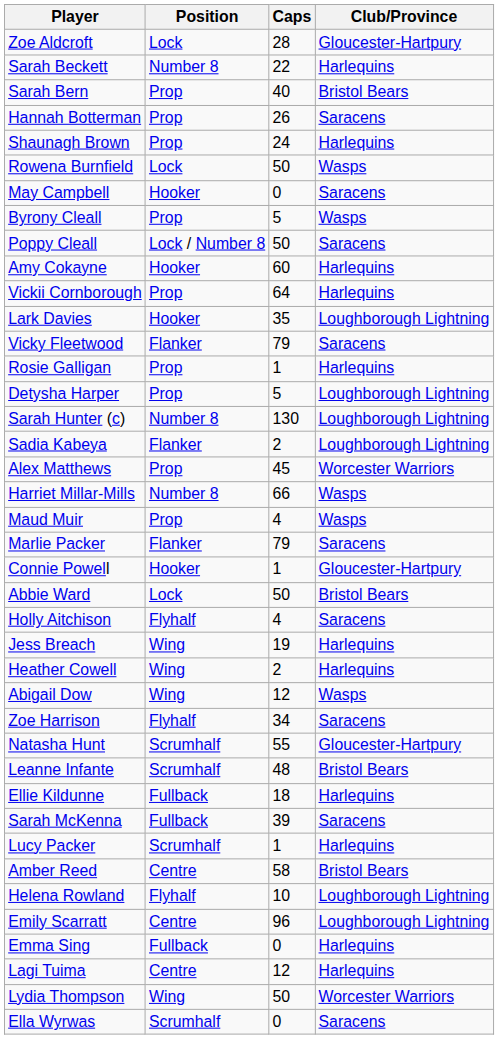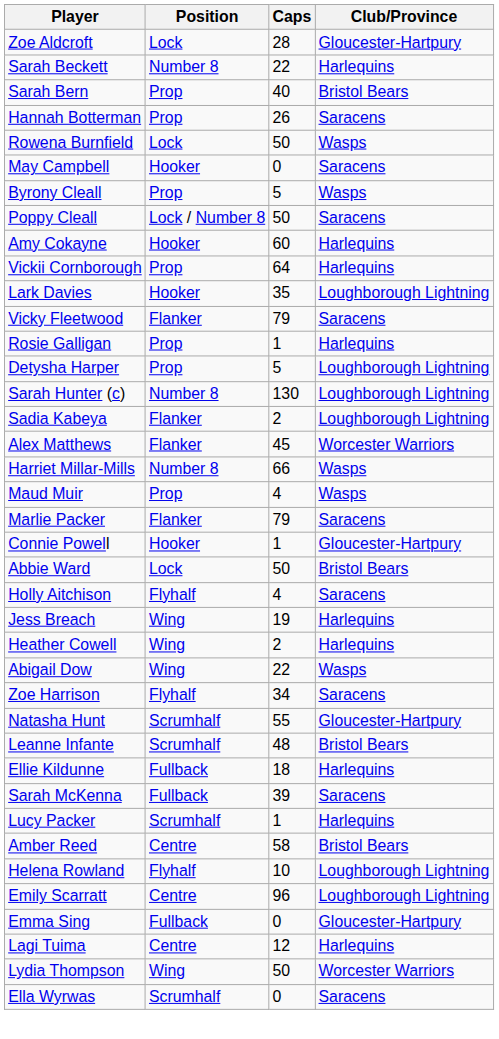 <table class="wikitable">
 <tr>
 <th>Player</th>
 <th>Position</th>
 <th>Caps</th>
 <th>Club/Province</th>
 </tr>
 <tr>
 <td><a href='#'>Zoe Aldcroft</a></td>
 <td><a href='#'>Lock</a></td>
 <td>28</td>
 <td><a href='#'>Gloucester-Hartpury</a></td>
 </tr>
 <tr>
 <td><a href='#'>Sarah Beckett</a></td>
 <td><a href='#'>Number 8</a></td>
 <td>22</td>
 <td><a href='#'>Harlequins</a></td>
 </tr>
 <tr>
 <td><a href='#'>Sarah Bern</a></td>
 <td><a href='#'>Prop</a></td>
 <td>40</td>
 <td><a href='#'>Bristol Bears</a></td>
 </tr>
 <tr>
 <td><a href='#'>Hannah Botterman</a></td>
 <td><a href='#'>Prop</a></td>
 <td>26</td>
 <td><a href='#'>Saracens</a></td>
-</tr>
-<tr>
-<td><a href='#'>Shaunagh Brown</a></td>
-<td><a href='#'>Prop</a></td>
-<td>24</td>
-<td><a href='#'>Harlequins</a></td>
 </tr>
 <tr>
 <td><a href='#'>Rowena Burnfield</a></td>
 <td><a href='#'>Lock</a></td>
 <td>50</td>
 <td><a href='#'>Wasps</a></td>
 </tr>
 <tr>
 <td><a href='#'>May Campbell</a></td>
 <td><a href='#'>Hooker</a></td>
 <td>0</td>
 <td><a href='#'>Saracens</a></td>
 </tr>
 <tr>
 <td><a href='#'>Byrony Cleall</a></td>
 <td><a href='#'>Prop</a></td>
 <td>5</td>
 <td><a href='#'>Wasps</a></td>
 </tr>
 <tr>
 <td><a href='#'>Poppy Cleall</a></td>
 <td><a href='#'>Lock</a> / <a href='#'>Number 8</a></td>
 <td>50</td>
 <td><a href='#'>Saracens</a></td>
 </tr>
 <tr>
 <td><a href='#'>Amy Cokayne</a></td>
 <td><a href='#'>Hooker</a></td>
 <td>60</td>
 <td><a href='#'>Harlequins</a></td>
 </tr>
 <tr>
 <td><a href='#'>Vickii Cornborough</a></td>
 <td><a href='#'>Prop</a></td>
 <td>64</td>
 <td><a href='#'>Harlequins</a></td>
 </tr>
 <tr>
 <td><a href='#'>Lark Davies</a></td>
 <td><a href='#'>Hooker</a></td>
 <td>35</td>
 <td><a href='#'>Loughborough Lightning</a></td>
 </tr>
 <tr>
 <td><a href='#'>Vicky Fleetwood</a></td>
 <td><a href='#'>Flanker</a></td>
 <td>79</td>
 <td><a href='#'>Saracens</a></td>
 </tr>
 <tr>
 <td><a href='#'>Rosie Galligan</a></td>
 <td><a href='#'>Prop</a></td>
 <td>1</td>
 <td><a href='#'>Harlequins</a></td>
 </tr>
 <tr>
 <td><a href='#'>Detysha Harper</a></td>
 <td><a href='#'>Prop</a></td>
 <td>5</td>
 <td><a href='#'>Loughborough Lightning</a></td>
 </tr>
 <tr>
 <td><a href='#'>Sarah Hunter</a> (<a href='#'>c</a>)</td>
 <td><a href='#'>Number 8</a></td>
 <td>130</td>
 <td><a href='#'>Loughborough Lightning</a></td>
 </tr>
 <tr>
 <td><a href='#'>Sadia Kabeya</a></td>
 <td><a href='#'>Flanker</a></td>
 <td>2</td>
 <td><a href='#'>Loughborough Lightning</a></td>
 </tr>
 <tr>
 <td><a href='#'>Alex Matthews</a></td>
-<td><a href='#'>Prop</a></td>
+<td><a href='#'>Flanker</a></td>
 <td>45</td>
 <td><a href='#'>Worcester Warriors</a></td>
 </tr>
 <tr>
 <td><a href='#'>Harriet Millar-Mills</a></td>
 <td><a href='#'>Number 8</a></td>
 <td>66</td>
 <td><a href='#'>Wasps</a></td>
 </tr>
 <tr>
 <td><a href='#'>Maud Muir</a></td>
 <td><a href='#'>Prop</a></td>
 <td>4</td>
 <td><a href='#'>Wasps</a></td>
 </tr>
 <tr>
 <td><a href='#'>Marlie Packer</a></td>
 <td><a href='#'>Flanker</a></td>
 <td>79</td>
 <td><a href='#'>Saracens</a></td>
 </tr>
 <tr>
 <td><a href='#'>Connie Powel</a>l</td>
 <td><a href='#'>Hooker</a></td>
 <td>1</td>
 <td><a href='#'>Gloucester-Hartpury</a></td>
 </tr>
 <tr>
 <td><a href='#'>Abbie Ward</a></td>
 <td><a href='#'>Lock</a></td>
 <td>50</td>
 <td><a href='#'>Bristol Bears</a></td>
 </tr>
 <tr>
 <td><a href='#'>Holly Aitchison</a></td>
 <td><a href='#'>Flyhalf</a></td>
 <td>4</td>
 <td><a href='#'>Saracens</a></td>
 </tr>
 <tr>
 <td><a href='#'>Jess Breach</a></td>
 <td><a href='#'>Wing</a></td>
 <td>19</td>
 <td><a href='#'>Harlequins</a></td>
 </tr>
 <tr>
 <td><a href='#'>Heather Cowell</a></td>
 <td><a href='#'>Wing</a></td>
 <td>2</td>
 <td><a href='#'>Harlequins</a></td>
 </tr>
 <tr>
 <td><a href='#'>Abigail Dow</a></td>
 <td><a href='#'>Wing</a></td>
-<td>12</td>
+<td>22</td>
 <td><a href='#'>Wasps</a></td>
 </tr>
 <tr>
 <td><a href='#'>Zoe Harrison</a></td>
 <td><a href='#'>Flyhalf</a></td>
 <td>34</td>
 <td><a href='#'>Saracens</a></td>
 </tr>
 <tr>
 <td><a href='#'>Natasha Hunt</a></td>
 <td><a href='#'>Scrumhalf</a></td>
 <td>55</td>
 <td><a href='#'>Gloucester-Hartpury</a></td>
 </tr>
 <tr>
 <td><a href='#'>Leanne Infante</a></td>
 <td><a href='#'>Scrumhalf</a></td>
 <td>48</td>
 <td><a href='#'>Bristol Bears</a></td>
 </tr>
 <tr>
 <td><a href='#'>Ellie Kildunne</a></td>
 <td><a href='#'>Fullback</a></td>
 <td>18</td>
 <td><a href='#'>Harlequins</a></td>
 </tr>
 <tr>
 <td><a href='#'>Sarah McKenna</a></td>
 <td><a href='#'>Fullback</a></td>
 <td>39</td>
 <td><a href='#'>Saracens</a></td>
 </tr>
 <tr>
 <td><a href='#'>Lucy Packer</a></td>
 <td><a href='#'>Scrumhalf</a></td>
 <td>1</td>
 <td><a href='#'>Harlequins</a></td>
 </tr>
 <tr>
 <td><a href='#'>Amber Reed</a></td>
 <td><a href='#'>Centre</a></td>
 <td>58</td>
 <td><a href='#'>Bristol Bears</a></td>
 </tr>
 <tr>
 <td><a href='#'>Helena Rowland</a></td>
 <td><a href='#'>Flyhalf</a></td>
 <td>10</td>
 <td><a href='#'>Loughborough Lightning</a></td>
 </tr>
 <tr>
 <td><a href='#'>Emily Scarratt</a></td>
 <td><a href='#'>Centre</a></td>
 <td>96</td>
 <td><a href='#'>Loughborough Lightning</a></td>
 </tr>
 <tr>
 <td><a href='#'>Emma Sing</a></td>
 <td><a href='#'>Fullback</a></td>
 <td>0</td>
-<td><a href='#'>Harlequins</a></td>
+<td><a href='#'>Gloucester-Hartpury</a></td>
 </tr>
 <tr>
 <td><a href='#'>Lagi Tuima</a></td>
 <td><a href='#'>Centre</a></td>
 <td>12</td>
 <td><a href='#'>Harlequins</a></td>
 </tr>
 <tr>
 <td><a href='#'>Lydia Thompson</a></td>
 <td><a href='#'>Wing</a></td>
 <td>50</td>
 <td><a href='#'>Worcester Warriors</a></td>
 </tr>
 <tr>
 <td><a href='#'>Ella Wyrwas</a></td>
 <td><a href='#'>Scrumhalf</a></td>
 <td>0</td>
 <td><a href='#'>Saracens</a></td>
 </tr>
 </table>
